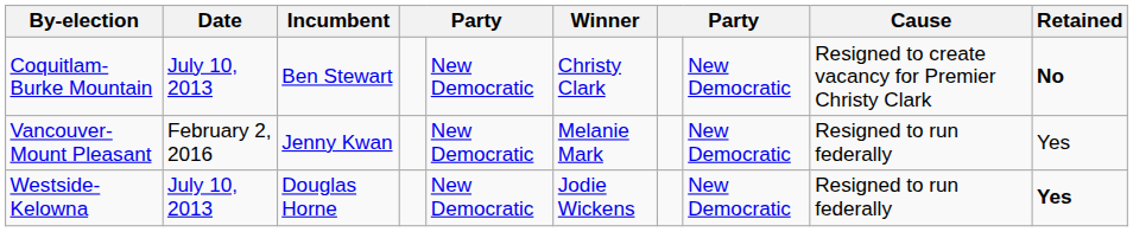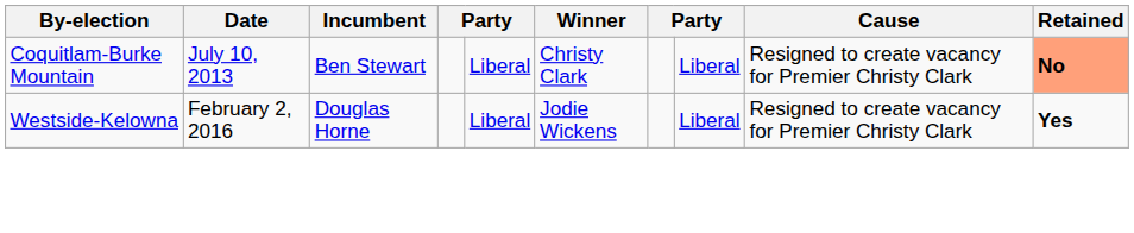 <table class=wikitable style="width:100%">
 <tr>
 <th>By-election</th>
 <th>Date</th>
 <th>Incumbent</th>
 <th colspan=2>Party</th>
 <th>Winner</th>
 <th colspan=2>Party</th>
 <th>Cause</th>
 <th>Retained</th>
 </tr>
 <tr>
 <td><a href='#'>Coquitlam-Burke Mountain</a></td>
 <td><a href='#'>July 10, 2013</a></td>
 <td><a href='#'>Ben Stewart</a></td>
 <td>   </td>
-<td><a href='#'>New Democratic</a></td>
+<td><a href='#'>Liberal</a></td>
 <td><a href='#'>Christy Clark</a></td>
 <td>   </td>
-<td><a href='#'>New Democratic</a></td>
+<td><a href='#'>Liberal</a></td>
 <td>Resigned to create vacancy for Premier Christy Clark</td>
-<td><strong>No</strong></td>
-</tr>
-<tr>
-<td><a href='#'>Vancouver-Mount Pleasant</a></td>
-<td>February 2, 2016</td>
-<td><a href='#'>Jenny Kwan</a></td>
-<td>   </td>
-<td><a href='#'>New Democratic</a></td>
-<td><a href='#'>Melanie Mark</a></td>
-<td>   </td>
-<td><a href='#'>New Democratic</a></td>
-<td>Resigned to run federally</td>
-<td>Yes</td>
+<td style="background: lightsalmon;"><strong>No</strong></td>
 </tr>
 <tr>
 <td><a href='#'>Westside-Kelowna</a></td>
-<td><a href='#'>July 10, 2013</a></td>
+<td>February 2, 2016</td>
 <td><a href='#'>Douglas Horne</a></td>
 <td>   </td>
-<td><a href='#'>New Democratic</a></td>
+<td><a href='#'>Liberal</a></td>
 <td><a href='#'>Jodie Wickens</a></td>
 <td>   </td>
-<td><a href='#'>New Democratic</a></td>
-<td>Resigned to run federally</td>
+<td><a href='#'>Liberal</a></td>
+<td>Resigned to create vacancy for Premier Christy Clark</td>
 <td><strong>Yes</strong></td>
 </tr>
 </table>
